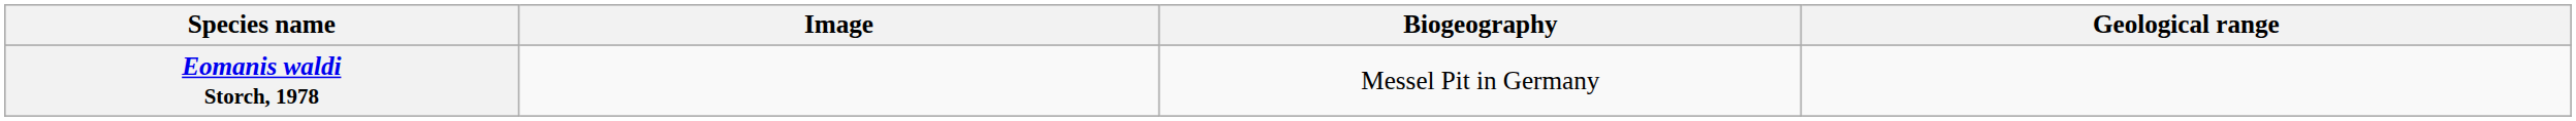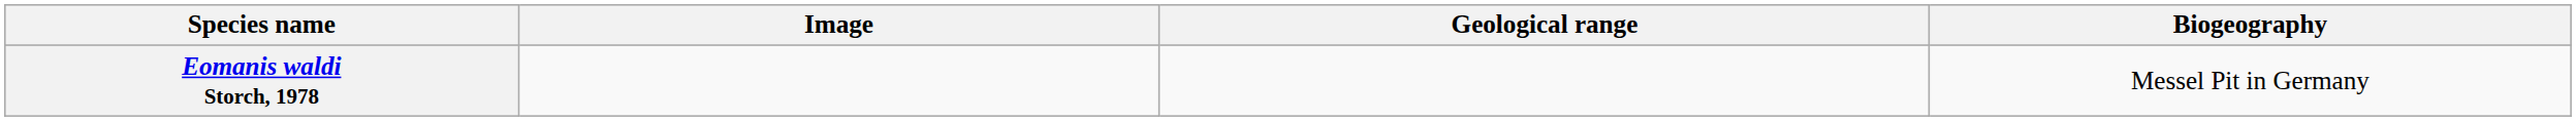 <table class="wikitable" style="width:100%; text-align:center">
 <tr>
 <th scope="col" style="width:20%; min-width:180px;">Species name</th>
 <th scope="col" style="width:25%;">Image</th>
+<th scope="col" style="width:30%; min-width:180px;">Geological range</th>
 <th scope="col" style="width:25%;">Biogeography</th>
-<th scope="col" style="width:30%; min-width:180px;">Geological range</th>
 </tr>
 <tr>
 <th scope="row"><em><a href='#'>Eomanis waldi</a></em><br><small>Storch, 1978</small></th>
 <td></td>
+<td></td>
 <td>Messel Pit in Germany</td>
-<td></td>
 </tr>
 </table>
